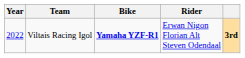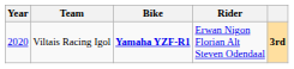 <table class="wikitable" style="text-align:center; font-size:85%">
 <tr>
 <th valign="middle">Year</th>
 <th valign="middle">Team</th>
 <th valign="middle">Bike</th>
 <th valign="middle">Rider</th>
 <th valign="middle"></th>
 </tr>
 <tr>
-<td><a href='#'>2022</a></td>
+<td><a href='#'>2020</a></td>
 <td> Viltais Racing Igol</td>
 <td><strong><a href='#'>Yamaha YZF-R1</a></strong></td>
 <td align=left> <a href='#'>Erwan Nigon</a> <br> <a href='#'>Florian Alt</a><br> <a href='#'>Steven Odendaal</a></td>
 <th style="background:#ffdf9f;"><strong>3rd</strong></th>
 </tr>
 </table>
